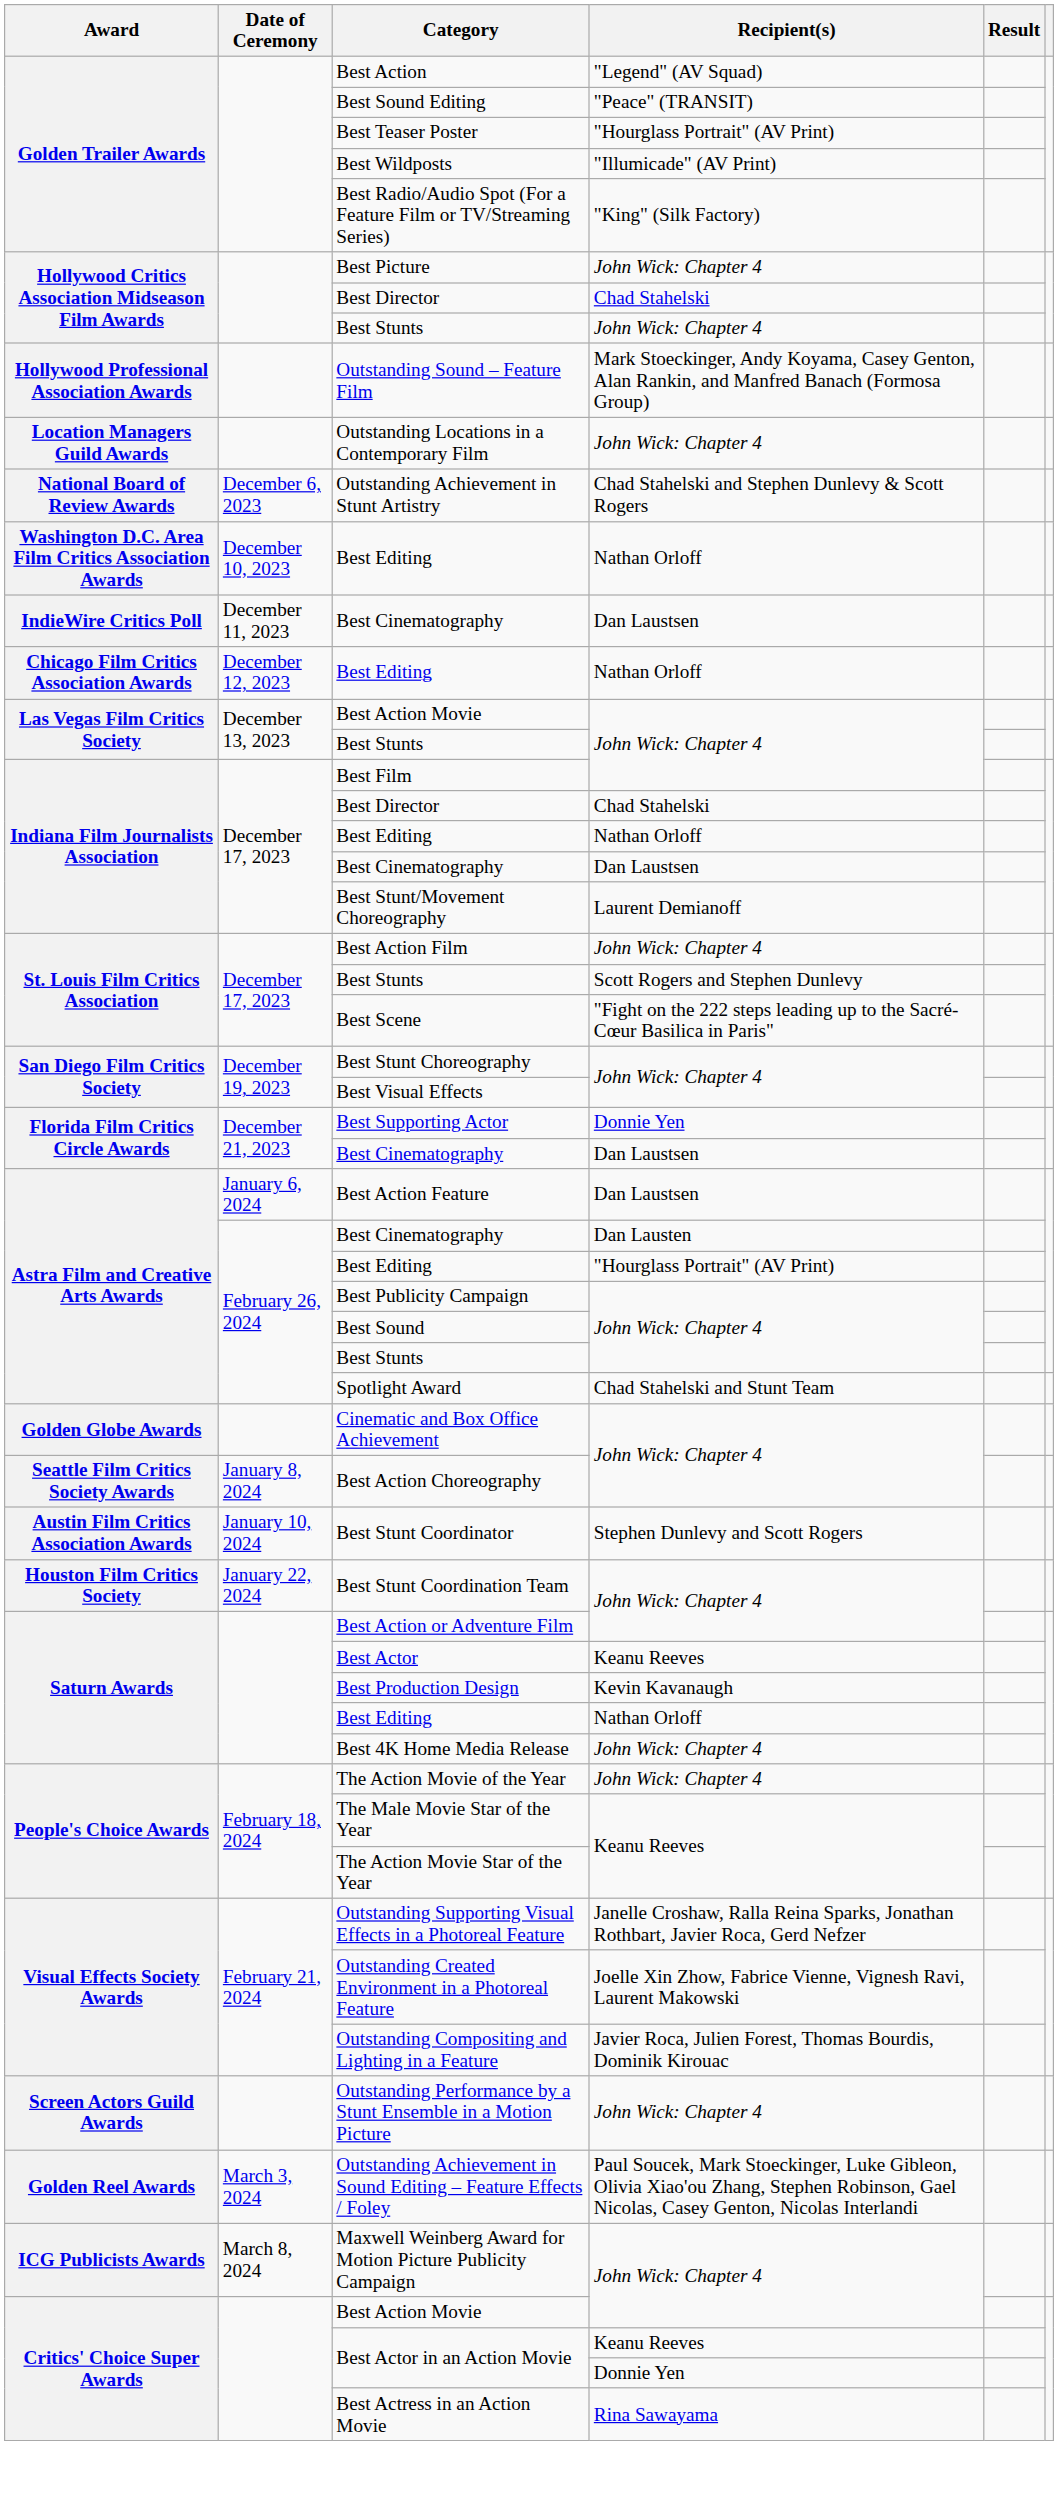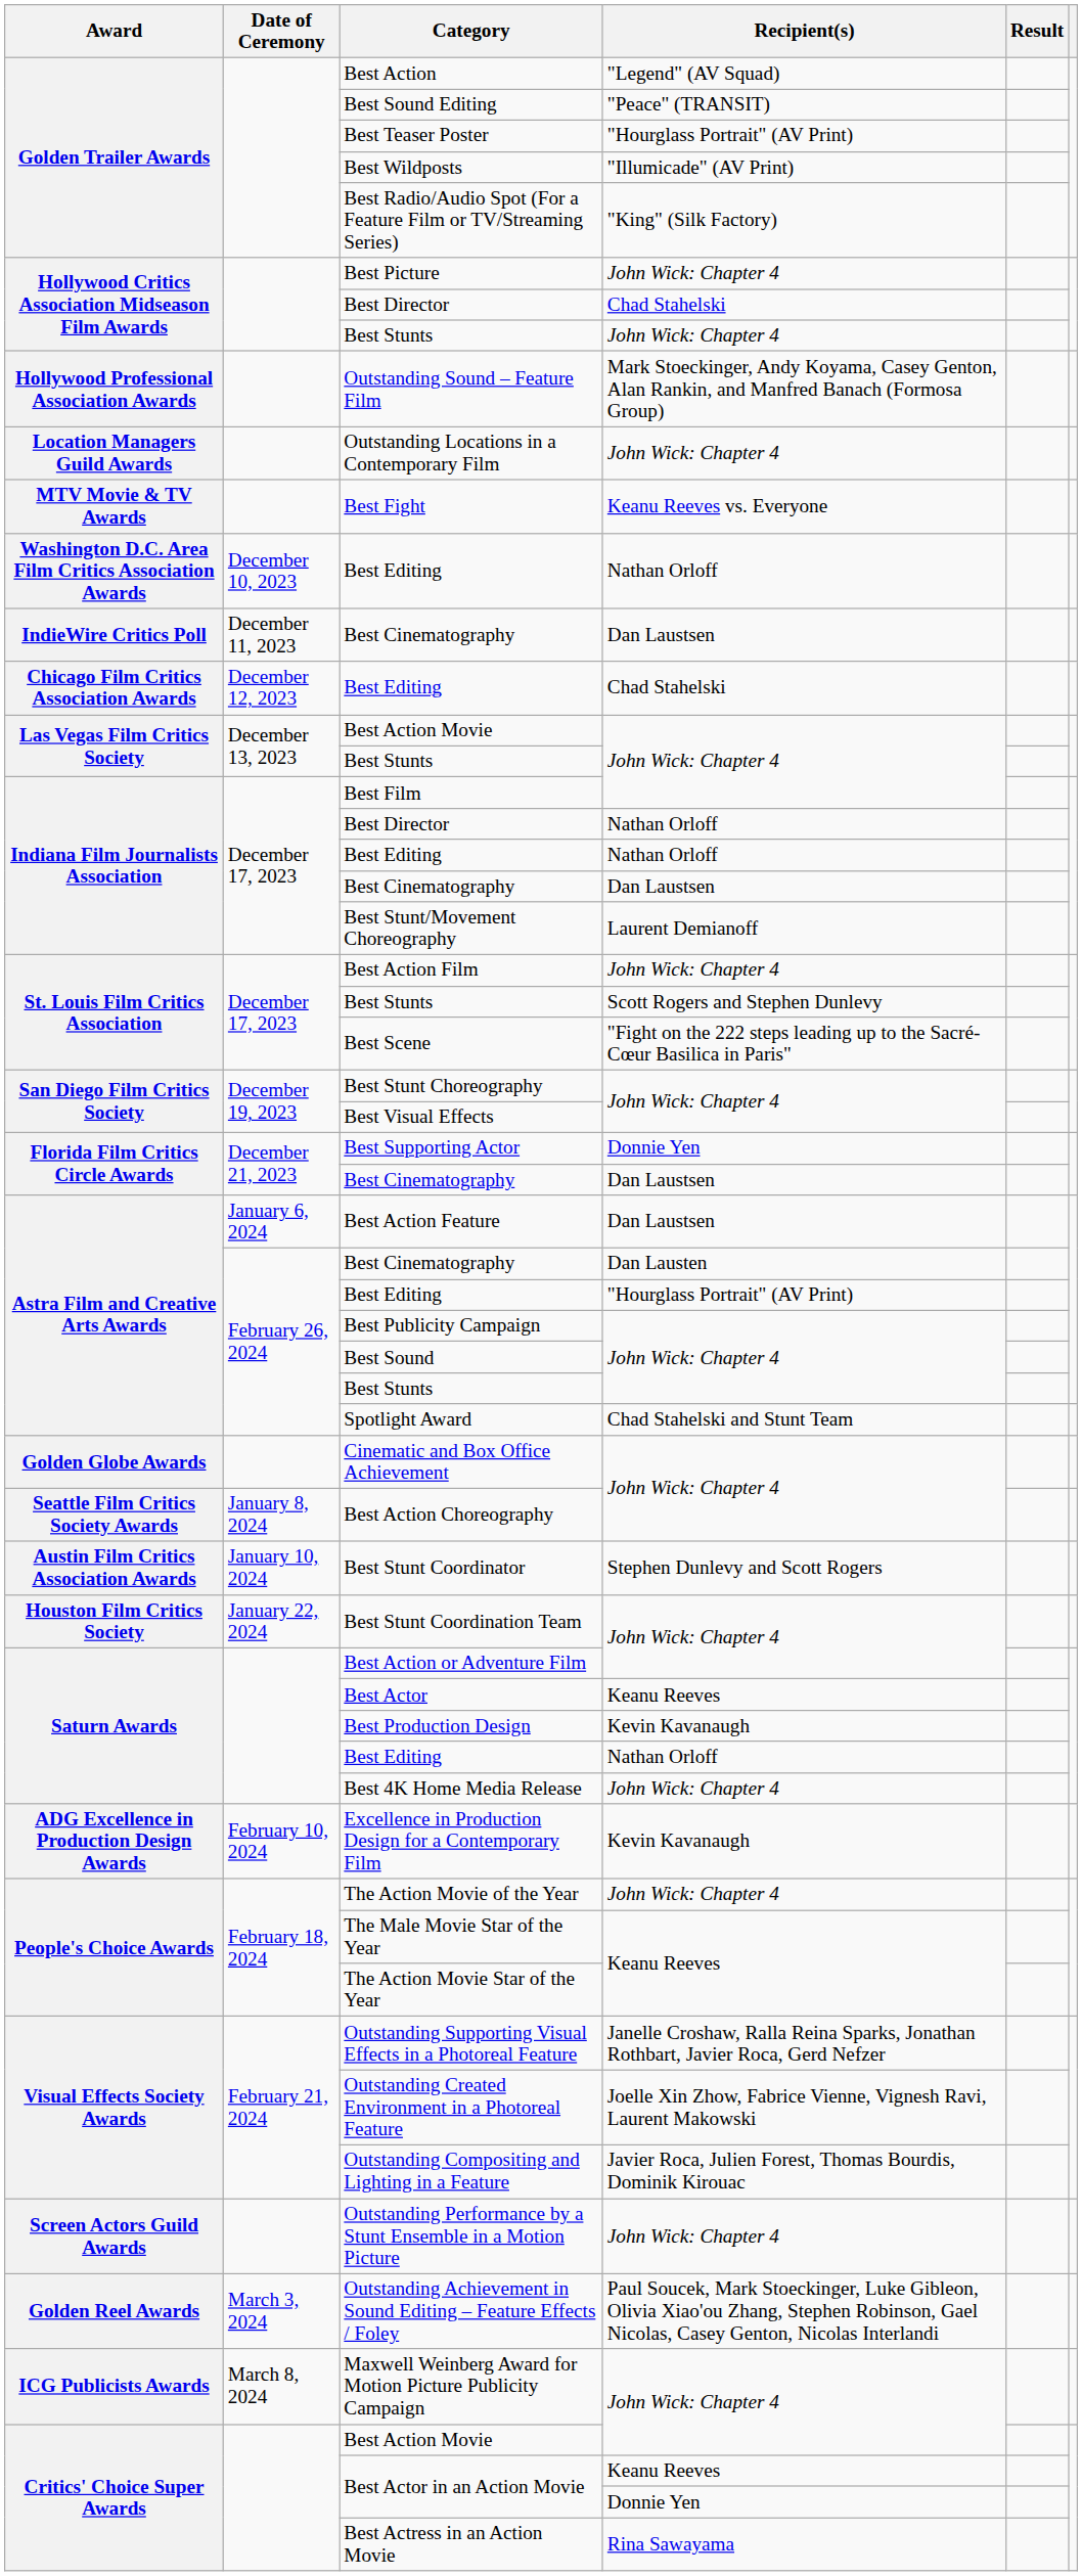 <table class="wikitable sortable plainrowheaders" style="width: 99%;">
 <tr>
 <th scope="col">Award</th>
 <th scope="col">Date of Ceremony</th>
 <th scope="col">Category</th>
 <th scope="col">Recipient(s)</th>
 <th scope="col">Result</th>
 <th scope="col" class="unsortable"></th>
 </tr>
 <tr>
 <th scope="rowgroup" rowspan="5"><a href='#'>Golden Trailer Awards</a></th>
 <td rowspan="5"></td>
 <td>Best Action</td>
 <td data-sort-value="Legend">"Legend" (AV Squad)</td>
 <td></td>
 <td rowspan="5" style="text-align:center;"><br></td>
 </tr>
 <tr>
 <td>Best Sound Editing</td>
 <td data-sort-value="Peace">"Peace" (TRANSIT)</td>
 <td></td>
 </tr>
 <tr>
 <td>Best Teaser Poster</td>
 <td data-sort-value="Hourglass Portrait">"Hourglass Portrait" (AV Print)</td>
 <td></td>
 </tr>
 <tr>
 <td>Best Wildposts</td>
 <td data-sort-value="Illumicade">"Illumicade" (AV Print)</td>
 <td></td>
 </tr>
 <tr>
 <td>Best Radio/Audio Spot (For a Feature Film or TV/Streaming Series)</td>
 <td data-sort-value="King">"King" (Silk Factory)</td>
 <td></td>
 </tr>
 <tr>
 <th scope="rowgroup" rowspan="3"><a href='#'>Hollywood Critics Association Midseason Film Awards</a></th>
 <td rowspan="3"><a href='#'></a></td>
 <td>Best Picture</td>
 <td><em>John Wick: Chapter 4</em></td>
 <td></td>
 <td rowspan="3" style="text-align:center;"></td>
 </tr>
 <tr>
 <td>Best Director</td>
 <td data-sort-value="Stahelski, Chad"><a href='#'>Chad Stahelski</a></td>
 <td></td>
 </tr>
 <tr>
 <td>Best Stunts</td>
 <td><em>John Wick: Chapter 4</em></td>
 <td></td>
 </tr>
 <tr>
 <th scope="row"><a href='#'>Hollywood Professional Association Awards</a></th>
 <td></td>
 <td><a href='#'>Outstanding Sound – Feature Film</a></td>
 <td data-sort-value="Stoeckinger, Mark; Koyama, Andy; Genton, Casey; Rankin, Alan; and Banach, Manfred">Mark Stoeckinger, Andy Koyama, Casey Genton, Alan Rankin, and Manfred Banach (Formosa Group)</td>
 <td></td>
 <td style="text-align:center;"></td>
 </tr>
 <tr>
 <th scope="row"><a href='#'>Location Managers Guild Awards</a></th>
 <td></td>
 <td>Outstanding Locations in a Contemporary Film</td>
 <td><em>John Wick: Chapter 4</em></td>
 <td></td>
 <td style="text-align:center;"></td>
 </tr>
 <tr>
-<th scope="row"><a href='#'>National Board of Review Awards</a></th>
-<td><a href='#'>December 6, 2023</a></td>
-<td>Outstanding Achievement in Stunt Artistry</td>
-<td>Chad Stahelski and Stephen Dunlevy & Scott Rogers</td>
+<th scope="row"><a href='#'>MTV Movie & TV Awards</a></th>
+<td><a href='#'></a></td>
+<td><a href='#'>Best Fight</a></td>
+<td data-sort-value="Reeves, Keanu vs. Everyone"><a href='#'>Keanu Reeves</a> vs. Everyone</td>
 <td></td>
-<td align="center"></td>
+<td style="text-align:center;"></td>
 </tr>
 <tr>
 <th scope="row"><a href='#'>Washington D.C. Area Film Critics Association Awards</a></th>
 <td><a href='#'>December 10, 2023</a></td>
 <td>Best Editing</td>
 <td>Nathan Orloff</td>
 <td></td>
 <td align="center"></td>
 </tr>
 <tr>
 <th scope="row"><a href='#'>IndieWire Critics Poll</a></th>
 <td>December 11, 2023</td>
 <td>Best Cinematography</td>
 <td>Dan Laustsen</td>
 <td></td>
 <td rowspan="1" align="center"></td>
 </tr>
 <tr>
 <th scope="row"><a href='#'>Chicago Film Critics Association Awards</a></th>
 <td><a href='#'>December 12, 2023</a></td>
 <td><a href='#'>Best Editing</a></td>
-<td>Nathan Orloff</td>
+<td>Chad Stahelski</td>
 <td></td>
 <td align="center"></td>
 </tr>
 <tr>
 <th rowspan="2" scope="row"><a href='#'>Las Vegas Film Critics Society</a></th>
 <td rowspan="2">December 13, 2023</td>
 <td>Best Action Movie</td>
 <td rowspan="3"><em>John Wick: Chapter 4</em></td>
 <td></td>
 <td rowspan="2" align="center"></td>
 </tr>
 <tr>
 <td>Best Stunts</td>
 <td></td>
 </tr>
 <tr>
 <th rowspan="5" scope="row"><a href='#'>Indiana Film Journalists Association</a></th>
 <td rowspan="5">December 17, 2023</td>
 <td>Best Film</td>
 <td></td>
 <td rowspan="5" align="center"><br></td>
 </tr>
 <tr>
 <td>Best Director</td>
-<td>Chad Stahelski</td>
+<td>Nathan Orloff</td>
 <td></td>
 </tr>
 <tr>
 <td>Best Editing</td>
 <td>Nathan Orloff</td>
 <td></td>
 </tr>
 <tr>
 <td>Best Cinematography</td>
 <td>Dan Laustsen</td>
 <td></td>
 </tr>
 <tr>
 <td>Best Stunt/Movement Choreography</td>
 <td>Laurent Demianoff</td>
 <td></td>
 </tr>
 <tr>
 <th scope="row" rowspan="3"><a href='#'>St. Louis Film Critics Association</a></th>
 <td rowspan="3"><a href='#'>December 17, 2023</a></td>
 <td>Best Action Film</td>
 <td><em>John Wick: Chapter 4</em></td>
 <td></td>
 <td rowspan="3" align="center"></td>
 </tr>
 <tr>
 <td>Best Stunts</td>
 <td>Scott Rogers and Stephen Dunlevy</td>
 <td></td>
 </tr>
 <tr>
 <td>Best Scene</td>
 <td>"Fight on the 222 steps leading up to the Sacré-Cœur Basilica in Paris"</td>
 <td></td>
 </tr>
 <tr>
 <th rowspan="2" scope="row"><a href='#'>San Diego Film Critics Society</a></th>
 <td rowspan="2"><a href='#'>December 19, 2023</a></td>
 <td>Best Stunt Choreography</td>
 <td rowspan="2"><em>John Wick: Chapter 4</em></td>
 <td></td>
 <td rowspan="2" align="center"></td>
 </tr>
 <tr>
 <td>Best Visual Effects</td>
 <td></td>
 </tr>
 <tr>
 <th scope="row" rowspan="2"><a href='#'>Florida Film Critics Circle Awards</a></th>
 <td rowspan="2"><a href='#'>December 21, 2023</a></td>
 <td><a href='#'>Best Supporting Actor</a></td>
 <td><a href='#'>Donnie Yen</a></td>
 <td></td>
 <td rowspan="2" align="center"></td>
 </tr>
 <tr>
 <td><a href='#'>Best Cinematography</a></td>
 <td>Dan Laustsen</td>
 <td></td>
 </tr>
 <tr>
 <th scope="row" rowspan="7"><a href='#'>Astra Film and Creative Arts Awards</a></th>
 <td><a href='#'>January 6, 2024</a></td>
 <td>Best Action Feature</td>
 <td>Dan Laustsen</td>
 <td></td>
 <td align="center" rowspan="6"></td>
 </tr>
 <tr>
 <td rowspan="6"><a href='#'>February 26, 2024</a></td>
 <td>Best Cinematography</td>
 <td data-sort-value="Lausten, Dan">Dan Lausten</td>
 <td></td>
 </tr>
 <tr>
 <td>Best Editing</td>
 <td data-sort-value="Hourglass Portrait">"Hourglass Portrait" (AV Print)</td>
 <td></td>
 </tr>
 <tr>
 <td>Best Publicity Campaign</td>
 <td rowspan="3"><em>John Wick: Chapter 4</em></td>
 <td></td>
 </tr>
 <tr>
 <td>Best Sound</td>
 <td></td>
 </tr>
 <tr>
 <td>Best Stunts</td>
 <td></td>
 </tr>
 <tr>
 <td>Spotlight Award</td>
 <td>Chad Stahelski and Stunt Team</td>
 <td></td>
 <td align="center"></td>
 </tr>
 <tr>
 <th scope="row"><a href='#'>Golden Globe Awards</a></th>
 <td><a href='#'></a></td>
 <td><a href='#'>Cinematic and Box Office Achievement</a></td>
 <td rowspan="2"><em>John Wick: Chapter 4</em></td>
 <td></td>
 <td align="center"></td>
 </tr>
 <tr>
 <th scope="row"><a href='#'>Seattle Film Critics Society Awards</a></th>
 <td><a href='#'>January 8, 2024</a></td>
 <td>Best Action Choreography</td>
 <td></td>
 <td align="center"></td>
 </tr>
 <tr>
 <th scope="row"><a href='#'>Austin Film Critics Association Awards</a></th>
 <td><a href='#'>January 10, 2024</a></td>
 <td>Best Stunt Coordinator</td>
 <td>Stephen Dunlevy and Scott Rogers</td>
 <td></td>
 <td align="center"></td>
 </tr>
 <tr>
 <th scope="row"><a href='#'>Houston Film Critics Society</a></th>
 <td><a href='#'>January 22, 2024</a></td>
 <td>Best Stunt Coordination Team</td>
 <td rowspan="2"><em>John Wick: Chapter 4</em></td>
 <td></td>
 <td align="center"><br></td>
 </tr>
 <tr>
 <th rowspan="5" scope="row"><a href='#'>Saturn Awards</a></th>
 <td rowspan="5"><a href='#'></a></td>
 <td><a href='#'>Best Action or Adventure Film</a></td>
 <td></td>
 <td rowspan="5" align="center"></td>
 </tr>
 <tr>
 <td><a href='#'>Best Actor</a></td>
 <td data-sort-value="Reeves, Keanu">Keanu Reeves</td>
 <td></td>
 </tr>
 <tr>
 <td><a href='#'>Best Production Design</a></td>
 <td data-sort-value="Kavanaugh, Kevin">Kevin Kavanaugh</td>
 <td></td>
 </tr>
 <tr>
 <td><a href='#'>Best Editing</a></td>
 <td data-sort-value="Orloff, Nathan">Nathan Orloff</td>
 <td></td>
 </tr>
 <tr>
 <td>Best 4K Home Media Release</td>
 <td><em>John Wick: Chapter 4</em></td>
 <td></td>
 </tr>
 <tr>
+<th scope="row"><a href='#'>ADG Excellence in Production Design Awards</a></th>
+<td><a href='#'>February 10, 2024</a></td>
+<td><a href='#'>Excellence in Production Design for a Contemporary Film</a></td>
+<td data-sort-value="Kavanaugh, Kevin">Kevin Kavanaugh</td>
+<td></td>
+<td align="center"></td>
+</tr>
+<tr>
 <th rowspan="3" scope="row"><a href='#'>People's Choice Awards</a></th>
 <td rowspan="3"><a href='#'>February 18, 2024</a></td>
 <td>The Action Movie of the Year</td>
 <td><em>John Wick: Chapter 4</em></td>
 <td></td>
 <td rowspan="3" align="center"></td>
 </tr>
 <tr>
 <td>The Male Movie Star of the Year</td>
 <td rowspan="2" data-sort-value="Reeves, Keanu">Keanu Reeves</td>
 <td></td>
 </tr>
 <tr>
 <td>The Action Movie Star of the Year</td>
 <td></td>
 </tr>
 <tr>
 <th rowspan="3" scope="row"><a href='#'>Visual Effects Society Awards</a></th>
 <td rowspan="3"><a href='#'>February 21, 2024</a></td>
 <td><a href='#'>Outstanding Supporting Visual Effects in a Photoreal Feature</a></td>
 <td>Janelle Croshaw, Ralla Reina Sparks, Jonathan Rothbart, Javier Roca, Gerd Nefzer</td>
 <td></td>
 <td align="center" rowspan="3"></td>
 </tr>
 <tr>
 <td><a href='#'>Outstanding Created Environment in a Photoreal Feature</a></td>
 <td>Joelle Xin Zhow, Fabrice Vienne, Vignesh Ravi, Laurent Makowski<br></td>
 <td></td>
 </tr>
 <tr>
 <td><a href='#'>Outstanding Compositing and Lighting in a Feature</a></td>
 <td>Javier Roca, Julien Forest, Thomas Bourdis, Dominik Kirouac<br></td>
 <td></td>
 </tr>
 <tr>
 <th scope="row"><a href='#'>Screen Actors Guild Awards</a></th>
 <td><a href='#'></a></td>
 <td><a href='#'>Outstanding Performance by a Stunt Ensemble in a Motion Picture</a></td>
 <td><em>John Wick: Chapter 4</em></td>
 <td></td>
 <td align="center"></td>
 </tr>
 <tr>
 <th scope="row"><a href='#'>Golden Reel Awards</a></th>
 <td><a href='#'>March 3, 2024</a></td>
 <td><a href='#'>Outstanding Achievement in Sound Editing – Feature Effects / Foley</a></td>
 <td>Paul Soucek, Mark Stoeckinger, Luke Gibleon, Olivia Xiao'ou Zhang, Stephen Robinson, Gael Nicolas, Casey Genton, Nicolas Interlandi</td>
 <td></td>
 <td align="center"></td>
 </tr>
 <tr>
 <th scope="row"><a href='#'>ICG Publicists Awards</a></th>
 <td>March 8, 2024</td>
 <td>Maxwell Weinberg Award for Motion Picture Publicity Campaign</td>
 <td rowspan="2"><em>John Wick: Chapter 4</em></td>
 <td></td>
 <td align="center"></td>
 </tr>
 <tr>
 <th scope="row" rowspan="4"><a href='#'>Critics' Choice Super Awards</a></th>
 <td rowspan="4"><a href='#'></a></td>
 <td>Best Action Movie</td>
 <td></td>
 <td style="text-align:center;" rowspan="4"></td>
 </tr>
 <tr>
 <td rowspan="2">Best Actor in an Action Movie</td>
 <td data-sort-value="Reeves, Keanu">Keanu Reeves</td>
 <td></td>
 </tr>
 <tr>
 <td data-sort-value="Yen, Donnie">Donnie Yen</td>
 <td></td>
 </tr>
 <tr>
 <td>Best Actress in an Action Movie</td>
 <td data-sort-value="Sawayama, Rina"><a href='#'>Rina Sawayama</a></td>
 <td></td>
 </tr>
 </table>
